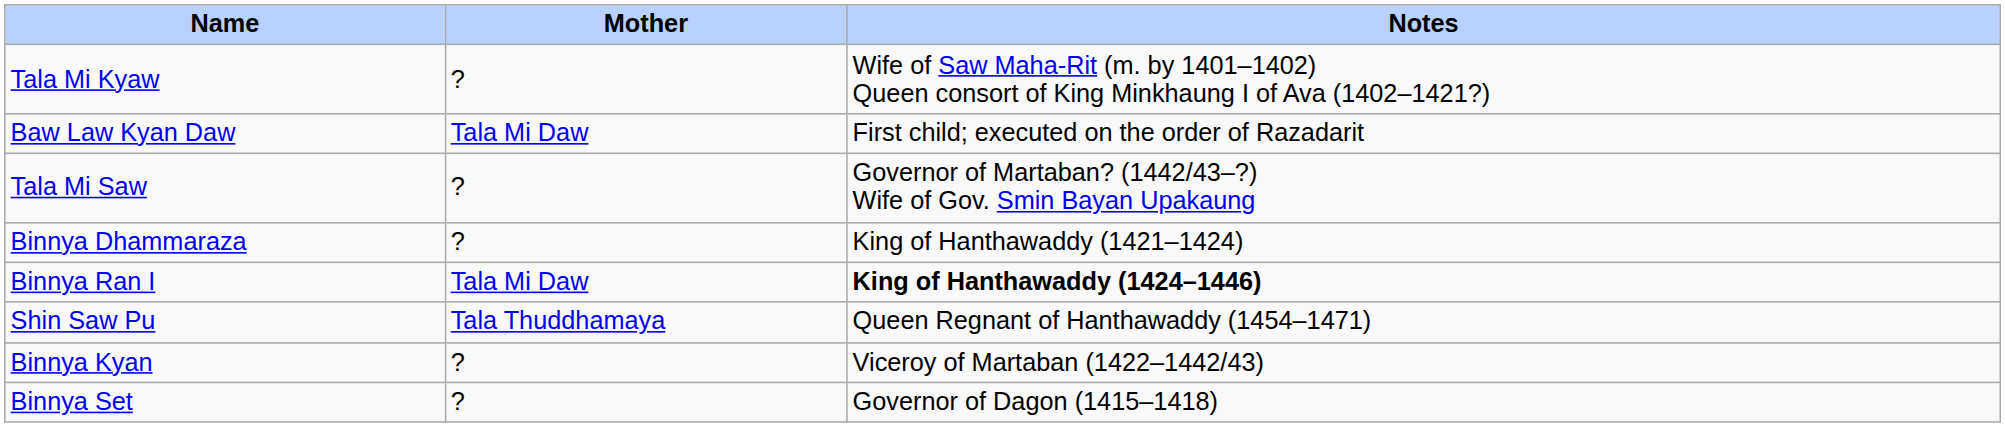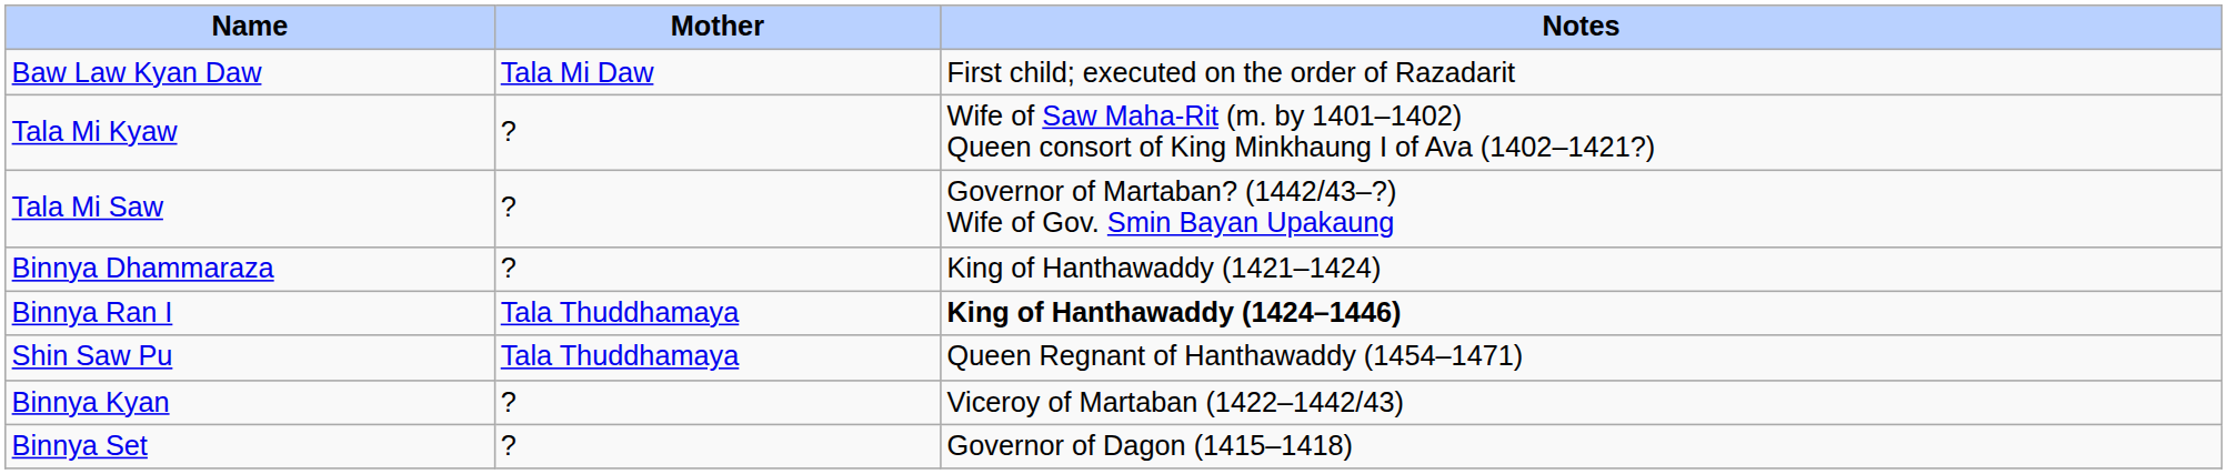 <table width=100% class="wikitable">
 <tr>
 <th style="background-color:#B9D1FF">Name</th>
 <th style="background-color:#B9D1FF">Mother</th>
 <th style="background-color:#B9D1FF">Notes</th>
 </tr>
 <tr>
+<td><a href='#'>Baw Law Kyan Daw</a></td>
+<td><a href='#'>Tala Mi Daw</a></td>
+<td>First child; executed on the order of Razadarit</td>
+</tr>
+<tr>
 <td><a href='#'>Tala Mi Kyaw</a></td>
 <td>?</td>
 <td>Wife of <a href='#'>Saw Maha-Rit</a> (m. by 1401–1402) <br> Queen consort of King Minkhaung I of Ava (1402–1421?)</td>
-</tr>
-<tr>
-<td><a href='#'>Baw Law Kyan Daw</a></td>
-<td><a href='#'>Tala Mi Daw</a></td>
-<td>First child; executed on the order of Razadarit</td>
 </tr>
 <tr>
 <td><a href='#'>Tala Mi Saw</a></td>
 <td>?</td>
 <td>Governor of Martaban? (1442/43–?) <br> Wife of Gov. <a href='#'>Smin Bayan Upakaung</a></td>
 </tr>
 <tr>
 <td><a href='#'>Binnya Dhammaraza</a></td>
 <td>?</td>
 <td>King of Hanthawaddy (1421–1424)</td>
 </tr>
 <tr>
 <td><a href='#'>Binnya Ran I</a></td>
-<td><a href='#'>Tala Mi Daw</a></td>
+<td><a href='#'>Tala Thuddhamaya</a></td>
 <td><strong>King of Hanthawaddy (1424–1446)</strong></td>
 </tr>
 <tr>
 <td><a href='#'>Shin Saw Pu</a></td>
 <td><a href='#'>Tala Thuddhamaya</a></td>
 <td>Queen Regnant of Hanthawaddy (1454–1471)</td>
 </tr>
 <tr>
 <td><a href='#'>Binnya Kyan</a></td>
 <td>?</td>
 <td>Viceroy of Martaban (1422–1442/43)</td>
 </tr>
 <tr>
 <td><a href='#'>Binnya Set</a></td>
 <td>?</td>
 <td>Governor of Dagon (1415–1418)</td>
 </tr>
 </table>
